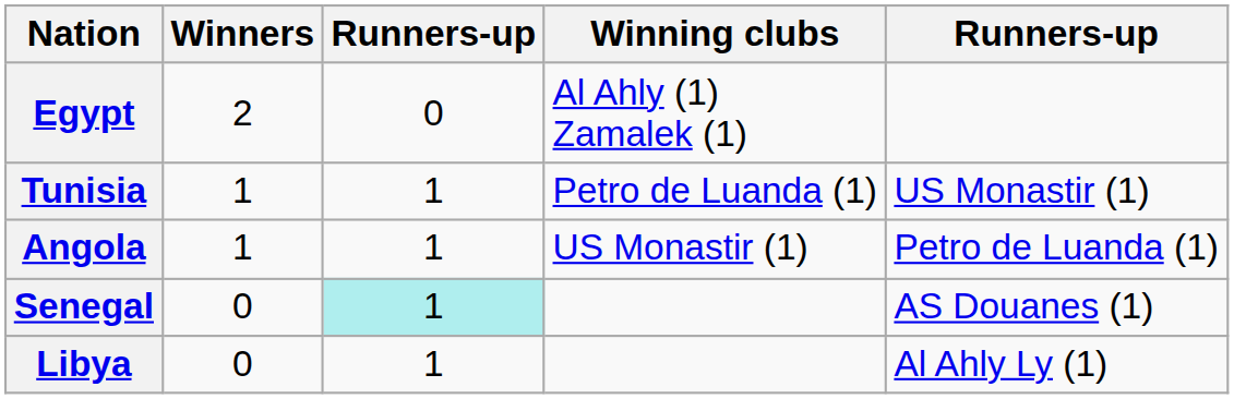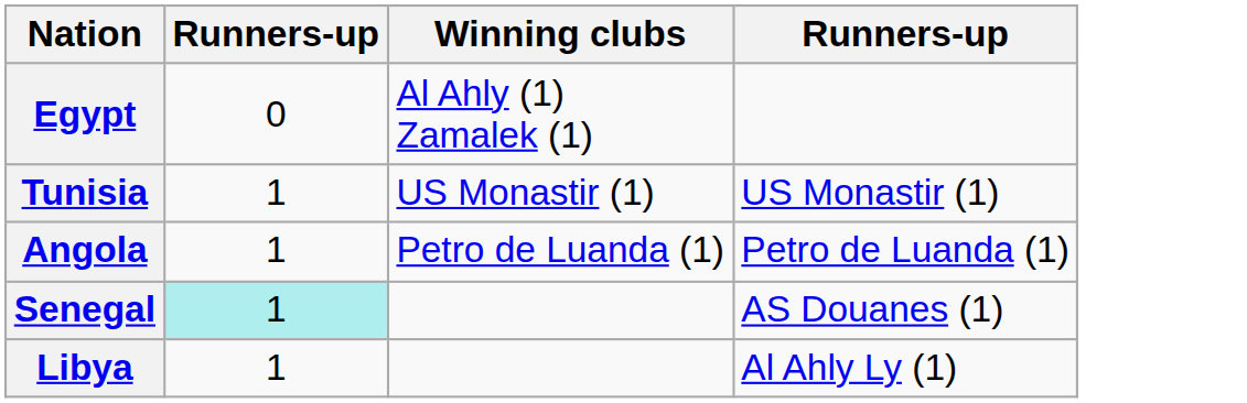 <table class="wikitable plainrowheaders sortable">
 <tr>
 <th>Nation</th>
-<th>Winners</th>
 <th>Runners-up</th>
 <th>Winning clubs</th>
 <th>Runners-up</th>
 </tr>
 <tr>
 <th scope="row"> <a href='#'>Egypt</a></th>
-<td align="center">2</td>
 <td align="center">0</td>
 <td><a href='#'>Al Ahly</a> (1)<br><a href='#'>Zamalek</a> (1)</td>
 <td align="center"></td>
 </tr>
 <tr>
 <th scope="row"> <a href='#'>Tunisia</a></th>
 <td align="center">1</td>
-<td align="center">1</td>
-<td><a href='#'>Petro de Luanda</a> (1)</td>
+<td><a href='#'>US Monastir</a> (1)</td>
 <td><a href='#'>US Monastir</a> (1)</td>
 </tr>
 <tr>
 <th scope="row"> <a href='#'>Angola</a></th>
 <td align="center">1</td>
-<td align="center">1</td>
-<td><a href='#'>US Monastir</a> (1)</td>
+<td><a href='#'>Petro de Luanda</a> (1)</td>
 <td><a href='#'>Petro de Luanda</a> (1)</td>
 </tr>
 <tr>
 <th scope="row"> <a href='#'>Senegal</a></th>
-<td align="center">0</td>
 <td align="center" style="background: paleturquoise;">1</td>
 <td align="center"></td>
 <td><a href='#'>AS Douanes</a> (1)</td>
 </tr>
 <tr>
 <th scope="row"> <a href='#'>Libya</a></th>
-<td align="center">0</td>
 <td align="center">1</td>
 <td align="center"></td>
 <td><a href='#'>Al Ahly Ly</a> (1)</td>
 </tr>
 </table>
